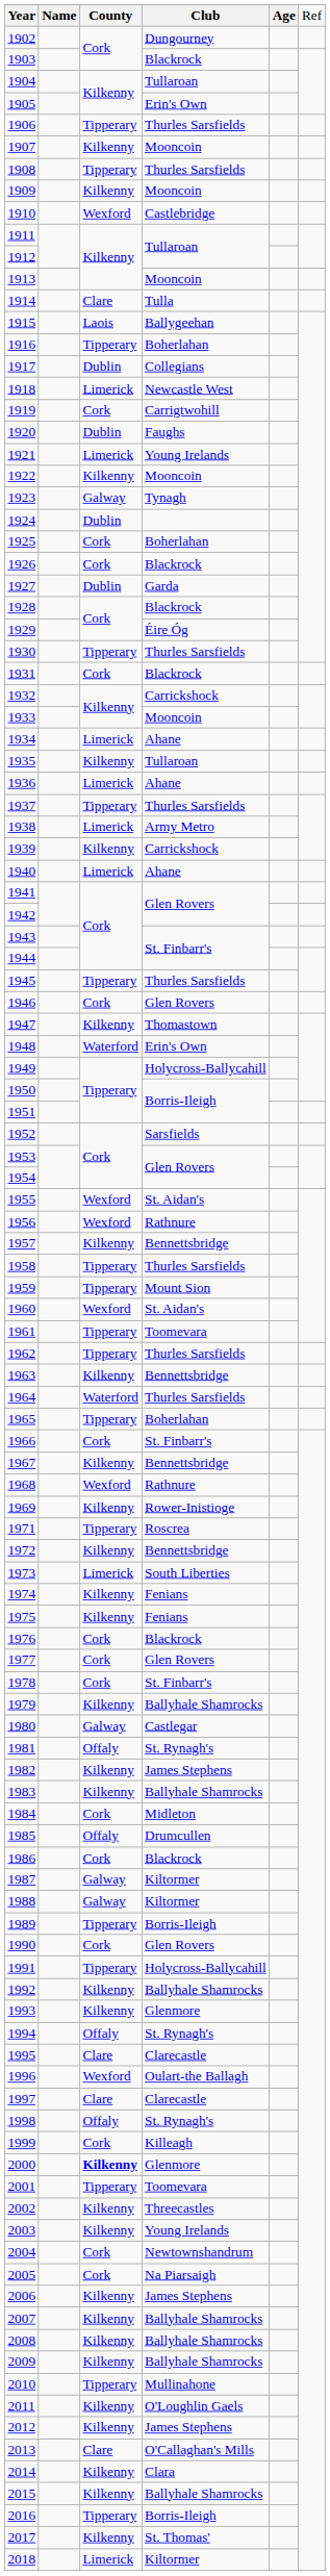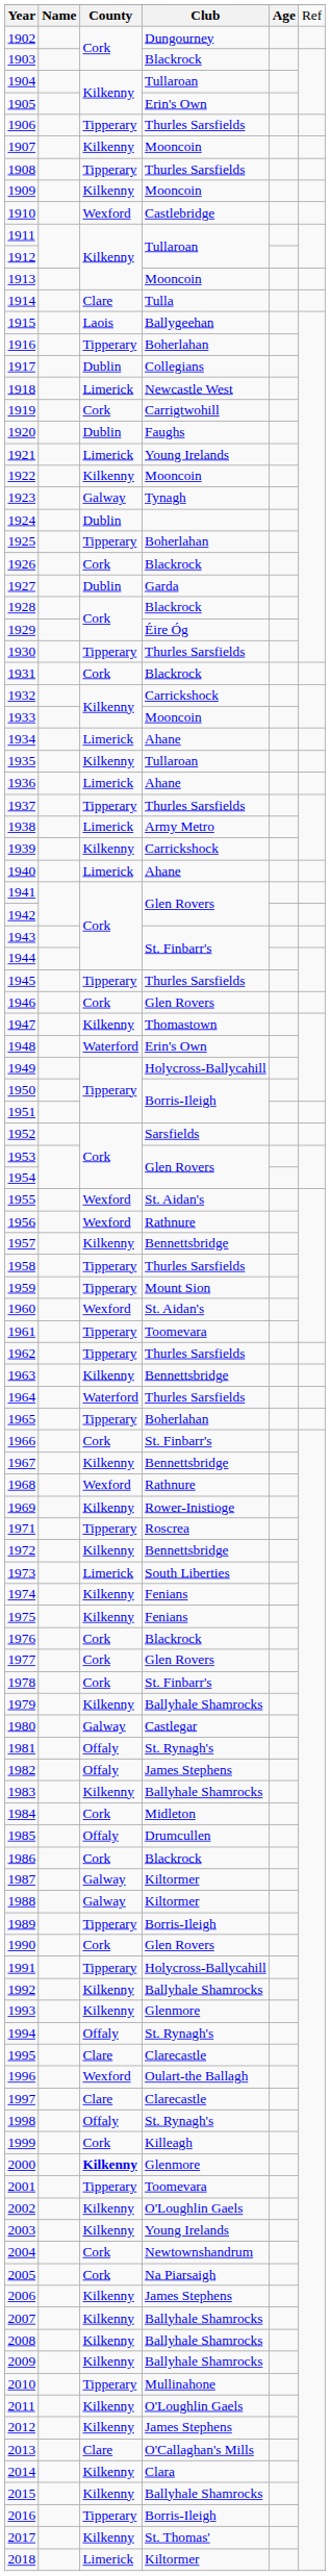 <table class="wikitable sortable">
 <tr>
 </tr>
 <tr>
 <th>Year</th>
 <th>Name</th>
 <th>County</th>
 <th>Club</th>
 <th>Age</th>
 <td>Ref</td>
 </tr>
 <tr>
 <td><a href='#'>1902</a></td>
 <td></td>
 <td rowspan=2><a href='#'>Cork</a></td>
 <td><a href='#'>Dungourney</a></td>
 <td></td>
 <td></td>
 </tr>
 <tr>
 <td><a href='#'>1903</a></td>
 <td></td>
 <td><a href='#'>Blackrock</a></td>
 <td></td>
 </tr>
 <tr>
 <td><a href='#'>1904</a></td>
 <td></td>
 <td rowspan=2><a href='#'>Kilkenny</a></td>
 <td><a href='#'>Tullaroan</a></td>
 <td></td>
 </tr>
 <tr>
 <td><a href='#'>1905</a></td>
 <td></td>
 <td><a href='#'>Erin's Own</a></td>
 <td></td>
 </tr>
 <tr>
 <td><a href='#'>1906</a></td>
 <td></td>
 <td><a href='#'>Tipperary</a></td>
 <td><a href='#'>Thurles Sarsfields</a></td>
 <td></td>
 <td></td>
 </tr>
 <tr>
 <td><a href='#'>1907</a></td>
 <td></td>
 <td><a href='#'>Kilkenny</a></td>
 <td><a href='#'>Mooncoin</a></td>
 <td></td>
 <td></td>
 </tr>
 <tr>
 <td><a href='#'>1908</a></td>
 <td></td>
 <td><a href='#'>Tipperary</a></td>
 <td><a href='#'>Thurles Sarsfields</a></td>
 <td></td>
 <td></td>
 </tr>
 <tr>
 <td><a href='#'>1909</a></td>
 <td></td>
 <td><a href='#'>Kilkenny</a></td>
 <td><a href='#'>Mooncoin</a></td>
 <td></td>
 <td></td>
 </tr>
 <tr>
 <td><a href='#'>1910</a></td>
 <td></td>
 <td><a href='#'>Wexford</a></td>
 <td><a href='#'>Castlebridge</a></td>
 <td></td>
 </tr>
 <tr>
 <td><a href='#'>1911</a></td>
 <td rowspan=2></td>
 <td rowspan=3><a href='#'>Kilkenny</a></td>
 <td rowspan=2><a href='#'>Tullaroan</a></td>
 <td></td>
 <td rowspan=2></td>
 </tr>
 <tr>
 <td><a href='#'>1912</a></td>
 <td></td>
 </tr>
 <tr>
 <td><a href='#'>1913</a></td>
 <td></td>
 <td><a href='#'>Mooncoin</a></td>
 <td></td>
 <td></td>
 </tr>
 <tr>
 <td><a href='#'>1914</a></td>
 <td></td>
 <td><a href='#'>Clare</a></td>
 <td><a href='#'>Tulla</a></td>
 <td></td>
 <td></td>
 </tr>
 <tr>
 <td><a href='#'>1915</a></td>
 <td></td>
 <td><a href='#'>Laois</a></td>
 <td><a href='#'>Ballygeehan</a></td>
 <td></td>
 </tr>
 <tr>
 <td><a href='#'>1916</a></td>
 <td></td>
 <td><a href='#'>Tipperary</a></td>
 <td><a href='#'>Boherlahan</a></td>
 <td></td>
 </tr>
 <tr>
 <td><a href='#'>1917</a></td>
 <td></td>
 <td><a href='#'>Dublin</a></td>
 <td><a href='#'>Collegians</a></td>
 <td></td>
 </tr>
 <tr>
 <td><a href='#'>1918</a></td>
 <td></td>
 <td><a href='#'>Limerick</a></td>
 <td><a href='#'>Newcastle West</a></td>
 <td></td>
 </tr>
 <tr>
 <td><a href='#'>1919</a></td>
 <td></td>
 <td><a href='#'>Cork</a></td>
 <td><a href='#'>Carrigtwohill</a></td>
 <td></td>
 </tr>
 <tr>
 <td><a href='#'>1920</a></td>
 <td></td>
 <td><a href='#'>Dublin</a></td>
 <td><a href='#'>Faughs</a></td>
 <td></td>
 </tr>
 <tr>
 <td><a href='#'>1921</a></td>
 <td></td>
 <td><a href='#'>Limerick</a></td>
 <td><a href='#'>Young Irelands</a></td>
 <td></td>
 </tr>
 <tr>
 <td><a href='#'>1922</a></td>
 <td></td>
 <td><a href='#'>Kilkenny</a></td>
 <td><a href='#'>Mooncoin</a></td>
 <td></td>
 </tr>
 <tr>
 <td><a href='#'>1923</a></td>
 <td></td>
 <td><a href='#'>Galway</a></td>
 <td><a href='#'>Tynagh</a></td>
 <td></td>
 </tr>
 <tr>
 <td><a href='#'>1924</a></td>
 <td></td>
 <td><a href='#'>Dublin</a></td>
 <td></td>
 <td></td>
 </tr>
 <tr>
 <td><a href='#'>1925</a></td>
 <td></td>
-<td><a href='#'>Cork</a></td>
+<td><a href='#'>Tipperary</a></td>
 <td><a href='#'>Boherlahan</a></td>
 <td></td>
 </tr>
 <tr>
 <td><a href='#'>1926</a></td>
 <td></td>
 <td><a href='#'>Cork</a></td>
 <td><a href='#'>Blackrock</a></td>
 <td></td>
 </tr>
 <tr>
 <td><a href='#'>1927</a></td>
 <td></td>
 <td><a href='#'>Dublin</a></td>
 <td><a href='#'>Garda</a></td>
 <td></td>
 </tr>
 <tr>
 <td><a href='#'>1928</a></td>
 <td></td>
 <td rowspan=2><a href='#'>Cork</a></td>
 <td><a href='#'>Blackrock</a></td>
 <td></td>
 </tr>
 <tr>
 <td><a href='#'>1929</a></td>
 <td></td>
 <td><a href='#'>Éire Óg</a></td>
 <td></td>
 </tr>
 <tr>
 <td><a href='#'>1930</a></td>
 <td></td>
 <td><a href='#'>Tipperary</a></td>
 <td><a href='#'>Thurles Sarsfields</a></td>
 <td></td>
 </tr>
 <tr>
 <td><a href='#'>1931</a></td>
 <td></td>
 <td><a href='#'>Cork</a></td>
 <td><a href='#'>Blackrock</a></td>
 <td></td>
 <td></td>
 </tr>
 <tr>
 <td><a href='#'>1932</a></td>
 <td></td>
 <td rowspan=2><a href='#'>Kilkenny</a></td>
 <td><a href='#'>Carrickshock</a></td>
 <td></td>
 </tr>
 <tr>
 <td><a href='#'>1933</a></td>
 <td></td>
 <td><a href='#'>Mooncoin</a></td>
 <td></td>
 </tr>
 <tr>
 <td><a href='#'>1934</a></td>
 <td></td>
 <td><a href='#'>Limerick</a></td>
 <td><a href='#'>Ahane</a></td>
 <td></td>
 <td></td>
 </tr>
 <tr>
 <td><a href='#'>1935</a></td>
 <td></td>
 <td><a href='#'>Kilkenny</a></td>
 <td><a href='#'>Tullaroan</a></td>
 <td></td>
 <td></td>
 </tr>
 <tr>
 <td><a href='#'>1936</a></td>
 <td></td>
 <td><a href='#'>Limerick</a></td>
 <td><a href='#'>Ahane</a></td>
 <td></td>
 <td></td>
 </tr>
 <tr>
 <td><a href='#'>1937</a></td>
 <td></td>
 <td><a href='#'>Tipperary</a></td>
 <td><a href='#'>Thurles Sarsfields</a></td>
 <td></td>
 </tr>
 <tr>
 <td><a href='#'>1938</a></td>
 <td></td>
 <td><a href='#'>Limerick</a></td>
 <td><a href='#'>Army Metro</a></td>
 <td></td>
 </tr>
 <tr>
 <td><a href='#'>1939</a></td>
 <td></td>
 <td><a href='#'>Kilkenny</a></td>
 <td><a href='#'>Carrickshock</a></td>
 <td></td>
 </tr>
 <tr>
 <td><a href='#'>1940</a></td>
 <td></td>
 <td><a href='#'>Limerick</a></td>
 <td><a href='#'>Ahane</a></td>
 <td></td>
 <td></td>
 </tr>
 <tr>
 <td><a href='#'>1941</a></td>
 <td rowspan=2></td>
 <td rowspan=4><a href='#'>Cork</a></td>
 <td rowspan=2><a href='#'>Glen Rovers</a></td>
 <td></td>
 </tr>
 <tr>
 <td><a href='#'>1942</a></td>
 <td></td>
 <td></td>
 </tr>
 <tr>
 <td><a href='#'>1943</a></td>
 <td></td>
 <td rowspan=2><a href='#'>St. Finbarr's</a></td>
 <td></td>
 <td></td>
 </tr>
 <tr>
 <td><a href='#'>1944</a></td>
 <td></td>
 <td></td>
 </tr>
 <tr>
 <td><a href='#'>1945</a></td>
 <td></td>
 <td><a href='#'>Tipperary</a></td>
 <td><a href='#'>Thurles Sarsfields</a></td>
 <td></td>
 </tr>
 <tr>
 <td><a href='#'>1946</a></td>
 <td></td>
 <td><a href='#'>Cork</a></td>
 <td><a href='#'>Glen Rovers</a></td>
 <td></td>
 <td></td>
 </tr>
 <tr>
 <td><a href='#'>1947</a></td>
 <td></td>
 <td><a href='#'>Kilkenny</a></td>
 <td><a href='#'>Thomastown</a></td>
 <td></td>
 </tr>
 <tr>
 <td><a href='#'>1948</a></td>
 <td></td>
 <td><a href='#'>Waterford</a></td>
 <td><a href='#'>Erin's Own</a></td>
 <td></td>
 </tr>
 <tr>
 <td><a href='#'>1949</a></td>
 <td></td>
 <td rowspan=3><a href='#'>Tipperary</a></td>
 <td><a href='#'>Holycross-Ballycahill</a></td>
 <td></td>
 </tr>
 <tr>
 <td><a href='#'>1950</a></td>
 <td></td>
 <td rowspan=2><a href='#'>Borris-Ileigh</a></td>
 <td></td>
 </tr>
 <tr>
 <td><a href='#'>1951</a></td>
 <td></td>
 <td></td>
 <td></td>
 </tr>
 <tr>
 <td><a href='#'>1952</a></td>
 <td></td>
 <td rowspan=3><a href='#'>Cork</a></td>
 <td><a href='#'>Sarsfields</a></td>
 <td></td>
 </tr>
 <tr>
 <td><a href='#'>1953</a></td>
 <td rowspan=2></td>
 <td rowspan=2><a href='#'>Glen Rovers</a></td>
 <td></td>
 <td rowspan=2></td>
 </tr>
 <tr>
 <td><a href='#'>1954</a></td>
 <td></td>
 </tr>
 <tr>
 <td><a href='#'>1955</a></td>
 <td></td>
 <td><a href='#'>Wexford</a></td>
 <td><a href='#'>St. Aidan's</a></td>
 <td></td>
 </tr>
 <tr>
 <td><a href='#'>1956</a></td>
 <td></td>
 <td><a href='#'>Wexford</a></td>
 <td><a href='#'>Rathnure</a></td>
 <td></td>
 </tr>
 <tr>
 <td><a href='#'>1957</a></td>
 <td></td>
 <td><a href='#'>Kilkenny</a></td>
 <td><a href='#'>Bennettsbridge</a></td>
 <td></td>
 </tr>
 <tr>
 <td><a href='#'>1958</a></td>
 <td></td>
 <td><a href='#'>Tipperary</a></td>
 <td><a href='#'>Thurles Sarsfields</a></td>
 <td></td>
 </tr>
 <tr>
 <td><a href='#'>1959</a></td>
 <td></td>
 <td><a href='#'>Tipperary</a></td>
 <td><a href='#'>Mount Sion</a></td>
 <td></td>
 </tr>
 <tr>
 <td><a href='#'>1960</a></td>
 <td></td>
 <td><a href='#'>Wexford</a></td>
 <td><a href='#'>St. Aidan's</a></td>
 <td></td>
 </tr>
 <tr>
 <td><a href='#'>1961</a></td>
 <td></td>
 <td><a href='#'>Tipperary</a></td>
 <td><a href='#'>Toomevara</a></td>
 <td></td>
 </tr>
 <tr>
 <td><a href='#'>1962</a></td>
 <td></td>
 <td><a href='#'>Tipperary</a></td>
 <td><a href='#'>Thurles Sarsfields</a></td>
 <td></td>
 <td></td>
 </tr>
 <tr>
 <td><a href='#'>1963</a></td>
 <td></td>
 <td><a href='#'>Kilkenny</a></td>
 <td><a href='#'>Bennettsbridge</a></td>
 <td></td>
 </tr>
 <tr>
 <td><a href='#'>1964</a></td>
 <td></td>
 <td><a href='#'>Waterford</a></td>
 <td><a href='#'>Thurles Sarsfields</a></td>
 <td></td>
 <td></td>
 </tr>
 <tr>
 <td><a href='#'>1965</a></td>
 <td></td>
 <td><a href='#'>Tipperary</a></td>
 <td><a href='#'>Boherlahan</a></td>
 <td></td>
 <td></td>
 </tr>
 <tr>
 <td><a href='#'>1966</a></td>
 <td></td>
 <td><a href='#'>Cork</a></td>
 <td><a href='#'>St. Finbarr's</a></td>
 <td></td>
 </tr>
 <tr>
 <td><a href='#'>1967</a></td>
 <td></td>
 <td><a href='#'>Kilkenny</a></td>
 <td><a href='#'>Bennettsbridge</a></td>
 <td></td>
 </tr>
 <tr>
 <td><a href='#'>1968</a></td>
 <td></td>
 <td><a href='#'>Wexford</a></td>
 <td><a href='#'>Rathnure</a></td>
 <td></td>
 </tr>
 <tr>
 <td><a href='#'>1969</a></td>
 <td></td>
 <td><a href='#'>Kilkenny</a></td>
 <td><a href='#'>Rower-Inistioge</a></td>
 <td></td>
 </tr>
 <tr>
 <td><a href='#'>1971</a></td>
 <td></td>
 <td><a href='#'>Tipperary</a></td>
 <td><a href='#'>Roscrea</a></td>
 <td></td>
 </tr>
 <tr>
 <td><a href='#'>1972</a></td>
 <td></td>
 <td><a href='#'>Kilkenny</a></td>
 <td><a href='#'>Bennettsbridge</a></td>
 <td></td>
 </tr>
 <tr>
 <td><a href='#'>1973</a></td>
 <td></td>
 <td><a href='#'>Limerick</a></td>
 <td><a href='#'>South Liberties</a></td>
 <td></td>
 </tr>
 <tr>
 <td><a href='#'>1974</a></td>
 <td></td>
 <td><a href='#'>Kilkenny</a></td>
 <td><a href='#'>Fenians</a></td>
 <td></td>
 </tr>
 <tr>
 <td><a href='#'>1975</a></td>
 <td></td>
 <td><a href='#'>Kilkenny</a></td>
 <td><a href='#'>Fenians</a></td>
 <td></td>
 </tr>
 <tr>
 <td><a href='#'>1976</a></td>
 <td></td>
 <td><a href='#'>Cork</a></td>
 <td><a href='#'>Blackrock</a></td>
 <td></td>
 </tr>
 <tr>
 <td><a href='#'>1977</a></td>
 <td></td>
 <td><a href='#'>Cork</a></td>
 <td><a href='#'>Glen Rovers</a></td>
 <td></td>
 </tr>
 <tr>
 <td><a href='#'>1978</a></td>
 <td></td>
 <td><a href='#'>Cork</a></td>
 <td><a href='#'>St. Finbarr's</a></td>
 <td></td>
 </tr>
 <tr>
 <td><a href='#'>1979</a></td>
 <td></td>
 <td><a href='#'>Kilkenny</a></td>
 <td><a href='#'>Ballyhale Shamrocks</a></td>
 <td></td>
 </tr>
 <tr>
 <td><a href='#'>1980</a></td>
 <td></td>
 <td><a href='#'>Galway</a></td>
 <td><a href='#'>Castlegar</a></td>
 <td></td>
 </tr>
 <tr>
 <td><a href='#'>1981</a></td>
 <td></td>
 <td><a href='#'>Offaly</a></td>
 <td><a href='#'>St. Rynagh's</a></td>
 <td></td>
 </tr>
 <tr>
 <td><a href='#'>1982</a></td>
 <td></td>
-<td><a href='#'>Kilkenny</a></td>
+<td><a href='#'>Offaly</a></td>
 <td><a href='#'>James Stephens</a></td>
 <td></td>
 </tr>
 <tr>
 <td><a href='#'>1983</a></td>
 <td></td>
 <td><a href='#'>Kilkenny</a></td>
 <td><a href='#'>Ballyhale Shamrocks</a></td>
 <td></td>
 </tr>
 <tr>
 <td><a href='#'>1984</a></td>
 <td></td>
 <td><a href='#'>Cork</a></td>
 <td><a href='#'>Midleton</a></td>
 <td></td>
 </tr>
 <tr>
 <td><a href='#'>1985</a></td>
 <td></td>
 <td><a href='#'>Offaly</a></td>
 <td><a href='#'>Drumcullen</a></td>
 <td></td>
 </tr>
 <tr>
 <td><a href='#'>1986</a></td>
 <td></td>
 <td><a href='#'>Cork</a></td>
 <td><a href='#'>Blackrock</a></td>
 <td></td>
 </tr>
 <tr>
 <td><a href='#'>1987</a></td>
 <td></td>
 <td><a href='#'>Galway</a></td>
 <td><a href='#'>Kiltormer</a></td>
 <td></td>
 </tr>
 <tr>
 <td><a href='#'>1988</a></td>
 <td></td>
 <td><a href='#'>Galway</a></td>
 <td><a href='#'>Kiltormer</a></td>
 <td></td>
 </tr>
 <tr>
 <td><a href='#'>1989</a></td>
 <td></td>
 <td><a href='#'>Tipperary</a></td>
 <td><a href='#'>Borris-Ileigh</a></td>
 <td></td>
 </tr>
 <tr>
 <td><a href='#'>1990</a></td>
 <td></td>
 <td><a href='#'>Cork</a></td>
 <td><a href='#'>Glen Rovers</a></td>
 <td></td>
 </tr>
 <tr>
 <td><a href='#'>1991</a></td>
 <td></td>
 <td><a href='#'>Tipperary</a></td>
 <td><a href='#'>Holycross-Ballycahill</a></td>
 <td></td>
 </tr>
 <tr>
 <td><a href='#'>1992</a></td>
 <td></td>
 <td><a href='#'>Kilkenny</a></td>
 <td><a href='#'>Ballyhale Shamrocks</a></td>
 <td></td>
 </tr>
 <tr>
 <td><a href='#'>1993</a></td>
 <td></td>
 <td><a href='#'>Kilkenny</a></td>
 <td><a href='#'>Glenmore</a></td>
 <td></td>
 </tr>
 <tr>
 <td><a href='#'>1994</a></td>
 <td></td>
 <td><a href='#'>Offaly</a></td>
 <td><a href='#'>St. Rynagh's</a></td>
 <td></td>
 </tr>
 <tr>
 <td><a href='#'>1995</a></td>
 <td></td>
 <td><a href='#'>Clare</a></td>
 <td><a href='#'>Clarecastle</a></td>
 <td></td>
 </tr>
 <tr>
 <td><a href='#'>1996</a></td>
 <td></td>
 <td><a href='#'>Wexford</a></td>
 <td><a href='#'>Oulart-the Ballagh</a></td>
 <td></td>
 </tr>
 <tr>
 <td><a href='#'>1997</a></td>
 <td></td>
 <td><a href='#'>Clare</a></td>
 <td><a href='#'>Clarecastle</a></td>
 <td></td>
 </tr>
 <tr>
 <td><a href='#'>1998</a></td>
 <td></td>
 <td><a href='#'>Offaly</a></td>
 <td><a href='#'>St. Rynagh's</a></td>
 <td></td>
 </tr>
 <tr>
 <td><a href='#'>1999</a></td>
 <td></td>
 <td><a href='#'>Cork</a></td>
 <td><a href='#'>Killeagh</a></td>
 <td></td>
 </tr>
 <tr>
 <td><a href='#'>2000</a></td>
 <td></td>
 <td><strong><a href='#'>Kilkenny</a></strong></td>
 <td><a href='#'>Glenmore</a></td>
 <td></td>
 </tr>
 <tr>
 <td><a href='#'>2001</a></td>
 <td></td>
 <td><a href='#'>Tipperary</a></td>
 <td><a href='#'>Toomevara</a></td>
 <td></td>
 </tr>
 <tr>
 <td><a href='#'>2002</a></td>
 <td></td>
 <td><a href='#'>Kilkenny</a></td>
-<td><a href='#'>Threecastles</a></td>
+<td><a href='#'>O'Loughlin Gaels</a></td>
 <td></td>
 </tr>
 <tr>
 <td><a href='#'>2003</a></td>
 <td></td>
 <td><a href='#'>Kilkenny</a></td>
 <td><a href='#'>Young Irelands</a></td>
 <td></td>
 </tr>
 <tr>
 <td><a href='#'>2004</a></td>
 <td></td>
 <td><a href='#'>Cork</a></td>
 <td><a href='#'>Newtownshandrum</a></td>
 <td></td>
 </tr>
 <tr>
 <td><a href='#'>2005</a></td>
 <td></td>
 <td><a href='#'>Cork</a></td>
 <td><a href='#'>Na Piarsaigh</a></td>
 <td></td>
 </tr>
 <tr>
 <td><a href='#'>2006</a></td>
 <td></td>
 <td><a href='#'>Kilkenny</a></td>
 <td><a href='#'>James Stephens</a></td>
 <td></td>
 </tr>
 <tr>
 <td><a href='#'>2007</a></td>
 <td></td>
 <td><a href='#'>Kilkenny</a></td>
 <td><a href='#'>Ballyhale Shamrocks</a></td>
 <td></td>
 </tr>
 <tr>
 <td><a href='#'>2008</a></td>
 <td></td>
 <td><a href='#'>Kilkenny</a></td>
 <td><a href='#'>Ballyhale Shamrocks</a></td>
 <td></td>
 </tr>
 <tr>
 <td><a href='#'>2009</a></td>
 <td></td>
 <td><a href='#'>Kilkenny</a></td>
 <td><a href='#'>Ballyhale Shamrocks</a></td>
 <td></td>
 </tr>
 <tr>
 <td><a href='#'>2010</a></td>
 <td></td>
 <td><a href='#'>Tipperary</a></td>
 <td><a href='#'>Mullinahone</a></td>
 <td></td>
 </tr>
 <tr>
 <td><a href='#'>2011</a></td>
 <td></td>
 <td><a href='#'>Kilkenny</a></td>
 <td><a href='#'>O'Loughlin Gaels</a></td>
 <td></td>
 </tr>
 <tr>
 <td><a href='#'>2012</a></td>
 <td></td>
 <td><a href='#'>Kilkenny</a></td>
 <td><a href='#'>James Stephens</a></td>
 <td></td>
 </tr>
 <tr>
 <td><a href='#'>2013</a></td>
 <td></td>
 <td><a href='#'>Clare</a></td>
 <td><a href='#'>O'Callaghan's Mills</a></td>
 <td></td>
 </tr>
 <tr>
 <td><a href='#'>2014</a></td>
 <td></td>
 <td><a href='#'>Kilkenny</a></td>
 <td><a href='#'>Clara</a></td>
 <td></td>
 </tr>
 <tr>
 <td><a href='#'>2015</a></td>
 <td></td>
 <td><a href='#'>Kilkenny</a></td>
 <td><a href='#'>Ballyhale Shamrocks</a></td>
 <td></td>
 </tr>
 <tr>
 <td><a href='#'>2016</a></td>
 <td></td>
 <td><a href='#'>Tipperary</a></td>
 <td><a href='#'>Borris-Ileigh</a></td>
 <td></td>
 </tr>
 <tr>
 <td><a href='#'>2017</a></td>
 <td></td>
 <td><a href='#'>Kilkenny</a></td>
 <td><a href='#'>St. Thomas'</a></td>
 <td></td>
 </tr>
 <tr>
 <td><a href='#'>2018</a></td>
 <td></td>
 <td><a href='#'>Limerick</a></td>
 <td><a href='#'>Kiltormer</a></td>
 <td></td>
 </tr>
 </table>
